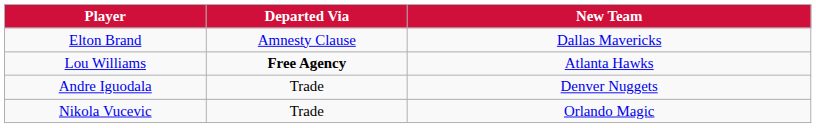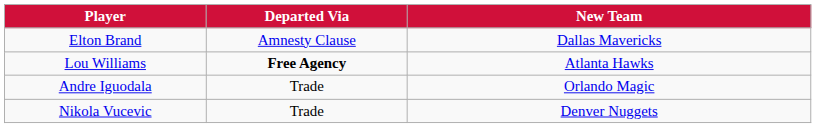 <table class="wikitable sortable sortable">
 <tr>
 <th style="background:#D0103A; color:white" width="10%">Player</th>
 <th style="background:#D0103A; color:white" width="10%">Departed Via</th>
 <th style="background:#D0103A; color:white" width="20%">New Team</th>
 </tr>
 <tr style="text-align: center">
 <td><a href='#'>Elton Brand</a></td>
 <td><a href='#'>Amnesty Clause</a></td>
 <td><a href='#'>Dallas Mavericks</a></td>
 </tr>
 <tr style="text-align: center">
 <td><a href='#'>Lou Williams</a></td>
 <td><strong>Free Agency</strong></td>
 <td><a href='#'>Atlanta Hawks</a></td>
 </tr>
 <tr style="text-align: center">
 <td><a href='#'>Andre Iguodala</a></td>
 <td>Trade</td>
-<td><a href='#'>Denver Nuggets</a></td>
+<td><a href='#'>Orlando Magic</a></td>
 </tr>
 <tr style="text-align: center">
 <td><a href='#'>Nikola Vucevic</a></td>
 <td>Trade</td>
-<td><a href='#'>Orlando Magic</a></td>
+<td><a href='#'>Denver Nuggets</a></td>
 </tr>
 </table>
